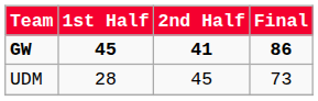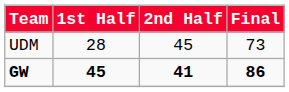 <table class="wikitable" align=right>
 <tr style="background: #F5002F; color: #FFFFFF">
 <td><strong>Team</strong></td>
 <td><strong>1st Half</strong></td>
 <td><strong>2nd Half</strong></td>
 <td><strong>Final</strong></td>
 </tr>
 <tr>
+<td>UDM</td>
+<td align=center>28</td>
+<td align=center>45</td>
+<td align=center>73</td>
+</tr>
+<tr>
 <td><strong>GW</strong></td>
 <td align=center><strong>45</strong></td>
 <td align=center><strong>41</strong></td>
 <td align=center><strong>86</strong></td>
 </tr>
 <tr>
-<td>UDM</td>
-<td align=center>28</td>
-<td align=center>45</td>
-<td align=center>73</td>
-</tr>
-<tr>
 </tr>
 </table>
